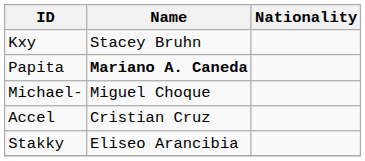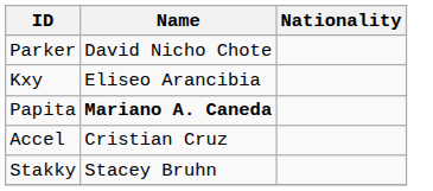 <table class="wikitable mw-collapsible">
 <tr>
 <th>ID</th>
 <th>Name</th>
 <th>Nationality</th>
 </tr>
 <tr>
+<td>Parker</td>
+<td>David Nicho Chote</td>
+<td></td>
+</tr>
+<tr>
 <td>Kxy</td>
-<td>Stacey Bruhn</td>
+<td>Eliseo Arancibia</td>
 <td></td>
 </tr>
 <tr>
 <td>Papita</td>
 <td><strong>Mariano A. Caneda</strong></td>
-<td></td>
-</tr>
-<tr>
-<td>Michael-</td>
-<td>Miguel Choque</td>
 <td></td>
 </tr>
 <tr>
 <td>Accel</td>
 <td>Cristian Cruz</td>
 <td></td>
 </tr>
 <tr>
 <td>Stakky</td>
-<td>Eliseo Arancibia</td>
+<td>Stacey Bruhn</td>
 <td></td>
 </tr>
 <tr>
 </tr>
 </table>
